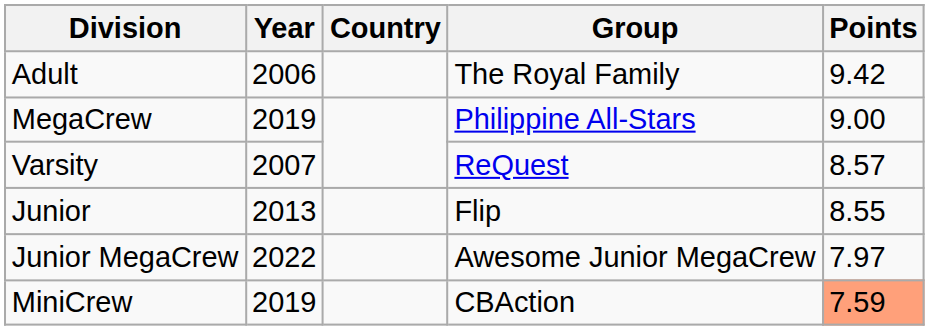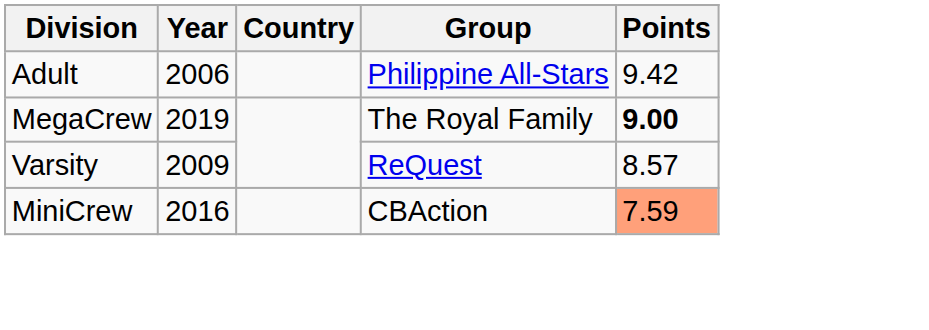 <table class="wikitable sortable" style="margin-top:4; font-size:90%;">
 <tr>
 <th>Division</th>
 <th>Year</th>
 <th>Country</th>
 <th>Group</th>
 <th>Points</th>
 </tr>
 <tr>
 <td>Adult</td>
 <td>2006</td>
 <td></td>
-<td>The Royal Family</td>
+<td><a href='#'>Philippine All-Stars</a></td>
 <td>9.42</td>
 </tr>
 <tr>
 <td>MegaCrew</td>
 <td>2019</td>
 <td rowspan="2"></td>
-<td><a href='#'>Philippine All-Stars</a></td>
-<td>9.00</td>
+<td>The Royal Family</td>
+<td><strong>9.00</strong></td>
 </tr>
 <tr>
 <td>Varsity</td>
-<td>2007</td>
+<td>2009</td>
 <td><a href='#'>ReQuest</a></td>
 <td>8.57</td>
 </tr>
 <tr>
-<td>Junior</td>
-<td>2013</td>
-<td></td>
-<td>Flip</td>
-<td>8.55</td>
-</tr>
-<tr>
-<td>Junior MegaCrew</td>
-<td>2022</td>
-<td></td>
-<td>Awesome Junior MegaCrew</td>
-<td>7.97</td>
-</tr>
-<tr>
 <td>MiniCrew</td>
-<td>2019</td>
+<td>2016</td>
 <td></td>
 <td>CBAction</td>
 <td style="background: lightsalmon;">7.59</td>
 </tr>
 </table>
